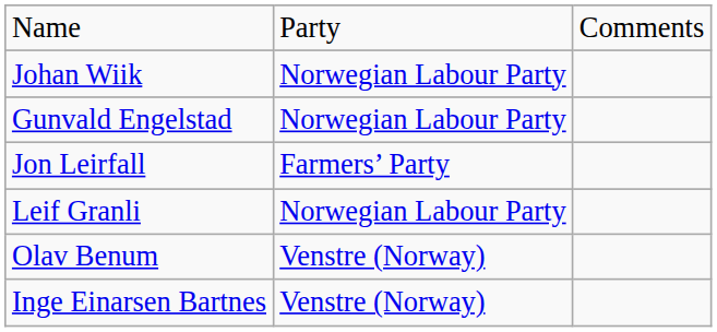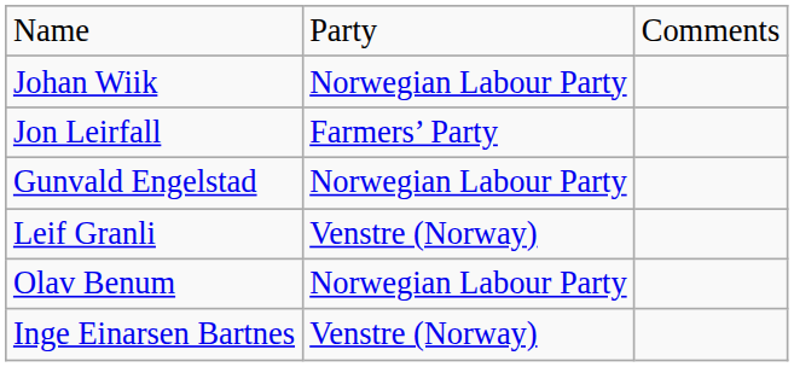 <table class="wikitable">
 <tr>
 <td>Name</td>
 <td>Party</td>
 <td>Comments</td>
 </tr>
 <tr>
 <td><a href='#'>Johan Wiik</a></td>
 <td><a href='#'>Norwegian Labour Party</a></td>
 <td></td>
 </tr>
 <tr>
+<td><a href='#'>Jon Leirfall</a></td>
+<td><a href='#'>Farmers’ Party</a></td>
+<td></td>
+</tr>
+<tr>
 <td><a href='#'>Gunvald Engelstad</a></td>
 <td><a href='#'>Norwegian Labour Party</a></td>
 <td></td>
 </tr>
 <tr>
-<td><a href='#'>Jon Leirfall</a></td>
-<td><a href='#'>Farmers’ Party</a></td>
-<td></td>
-</tr>
-<tr>
 <td><a href='#'>Leif Granli</a></td>
-<td><a href='#'>Norwegian Labour Party</a></td>
+<td><a href='#'>Venstre (Norway)</a></td>
 <td></td>
 </tr>
 <tr>
 <td><a href='#'>Olav Benum</a></td>
-<td><a href='#'>Venstre (Norway)</a></td>
+<td><a href='#'>Norwegian Labour Party</a></td>
 <td></td>
 </tr>
 <tr>
 <td><a href='#'>Inge Einarsen Bartnes</a></td>
 <td><a href='#'>Venstre (Norway)</a></td>
 <td></td>
 </tr>
 </table>
